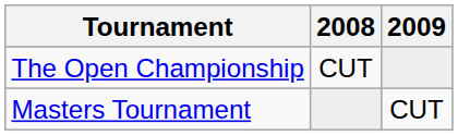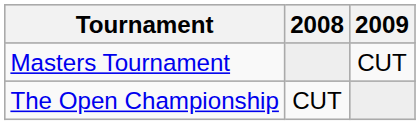 <table class="wikitable" style="font-size:95%;text-align:center;">
 <tr>
 <th>Tournament</th>
 <th>2008</th>
 <th>2009</th>
 </tr>
 <tr>
+<td align=left><a href='#'>Masters Tournament</a></td>
+<td style="background:#eeeeee;"></td>
+<td>CUT</td>
+</tr>
+<tr>
 <td align=left><a href='#'>The Open Championship</a></td>
 <td>CUT</td>
 <td style="background:#eeeeee;"></td>
 </tr>
-<tr>
-<td align=left><a href='#'>Masters Tournament</a></td>
-<td style="background:#eeeeee;"></td>
-<td>CUT</td>
-</tr>
 </table>
